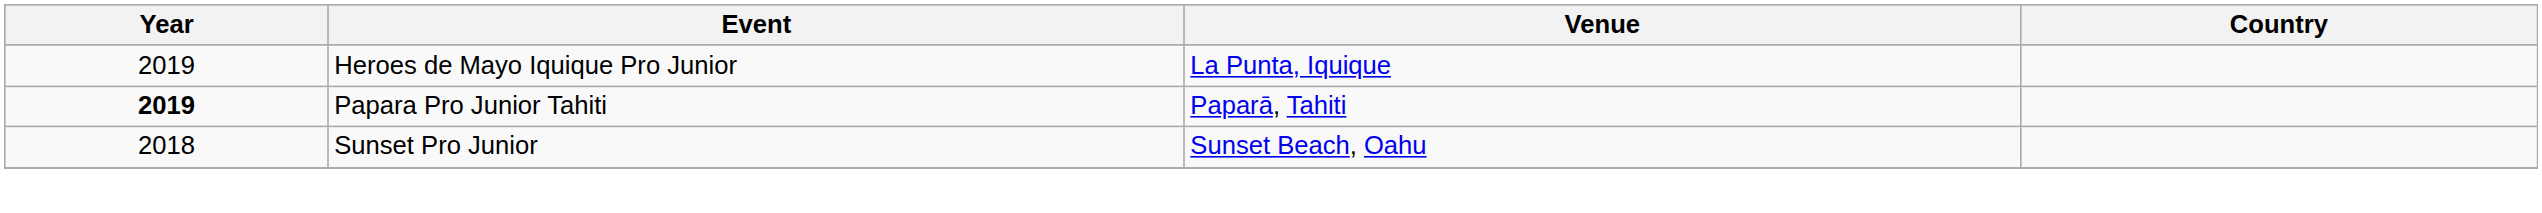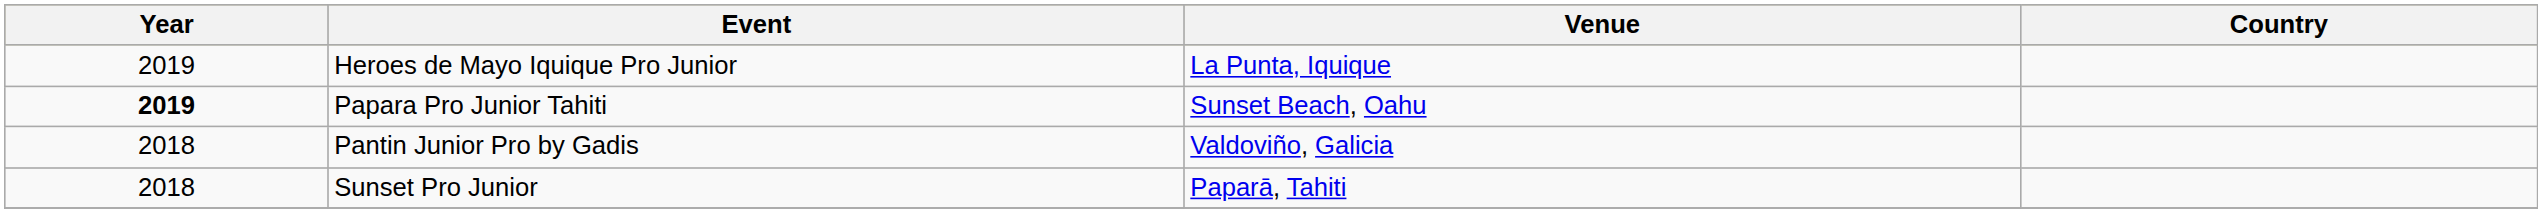 <table class="wikitable" style="width: 100%;">
 <tr bgcolor=#bdb76b>
 <th>Year</th>
 <th width=33.8%>Event</th>
 <th width=33%>Venue</th>
 <th>Country</th>
 </tr>
 <tr>
 <td style=text-align:center>2019</td>
 <td>Heroes de Mayo Iquique Pro Junior</td>
 <td><a href='#'>La Punta, Iquique</a></td>
 <td></td>
 </tr>
 <tr>
 <td style=text-align:center><strong>2019</strong></td>
 <td>Papara Pro Junior Tahiti</td>
-<td><a href='#'>Paparā</a>, <a href='#'>Tahiti</a></td>
+<td><a href='#'>Sunset Beach</a>, <a href='#'>Oahu</a></td>
+<td></td>
+</tr>
+<tr>
+<td style=text-align:center>2018</td>
+<td>Pantin Junior Pro by Gadis</td>
+<td><a href='#'>Valdoviño</a>, <a href='#'>Galicia</a></td>
 <td></td>
 </tr>
 <tr>
 <td style=text-align:center>2018</td>
 <td>Sunset Pro Junior</td>
-<td><a href='#'>Sunset Beach</a>, <a href='#'>Oahu</a></td>
+<td><a href='#'>Paparā</a>, <a href='#'>Tahiti</a></td>
 <td></td>
 </tr>
 <tr>
 </tr>
 </table>
